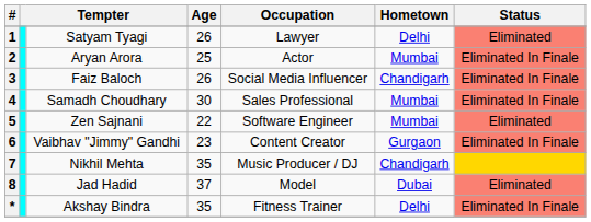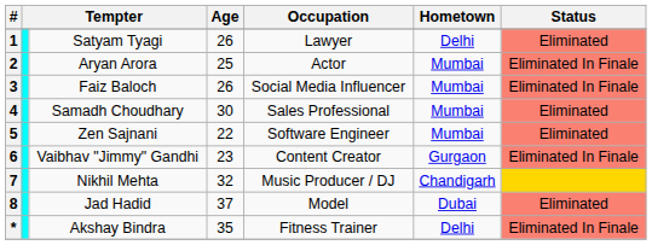 <table class="wikitable plainrowheaders" style="text-align:center; font-size: 90%; width:100%;">
 <tr>
 <th scope="col">#</th>
 <th colspan="2">Tempter</th>
 <th scope="col">Age</th>
 <th scope="col">Occupation</th>
 <th scope="col">Hometown</th>
 <th scope="col">Status</th>
 </tr>
 <tr>
 </tr>
 <tr>
 <th scope="rowgroup" rowspan="1">1</th>
 <td bgcolor="cyan"></td>
 <td>Satyam Tyagi</td>
 <td>26</td>
 <td>Lawyer</td>
 <td><a href='#'>Delhi</a></td>
 <td style="background:salmon;">Eliminated <br><em></em></td>
 </tr>
 <tr>
 <th scope="rowgroup" rowspan="1">2</th>
 <td bgcolor="cyan"></td>
 <td>Aryan Arora</td>
 <td>25</td>
 <td>Actor</td>
 <td><a href='#'>Mumbai</a></td>
 <td style="background:salmon;">Eliminated In Finale <br><em></em></td>
 </tr>
 <tr>
 <th scope="rowgroup" rowspan="1">3</th>
 <td bgcolor="cyan"></td>
 <td>Faiz Baloch</td>
 <td>26</td>
 <td>Social Media Influencer</td>
-<td><a href='#'>Chandigarh</a></td>
+<td><a href='#'>Mumbai</a></td>
 <td style="background:salmon;">Eliminated In Finale <br><em></em></td>
 </tr>
 <tr>
 <th scope="rowgroup" rowspan="1">4</th>
 <td bgcolor="cyan"></td>
 <td>Samadh Choudhary</td>
 <td>30</td>
 <td>Sales Professional</td>
 <td><a href='#'>Mumbai</a></td>
-<td style="background:salmon;">Eliminated In Finale <br><em></em></td>
+<td style="background:salmon;">Eliminated <br><em></em></td>
 </tr>
 <tr>
 <th scope="rowgroup" rowspan="1">5</th>
 <td bgcolor="cyan"></td>
 <td>Zen Sajnani</td>
 <td>22</td>
 <td>Software Engineer</td>
 <td><a href='#'>Mumbai</a></td>
 <td style="background:salmon;">Eliminated <br><em></em></td>
 </tr>
 <tr>
 <th scope="rowgroup" rowspan="1">6</th>
 <td bgcolor="cyan"></td>
 <td>Vaibhav "Jimmy" Gandhi</td>
 <td>23</td>
 <td>Content Creator</td>
 <td><a href='#'>Gurgaon</a></td>
 <td style="background:salmon;">Eliminated In Finale <br><em></em></td>
 </tr>
 <tr>
 <th scope="rowgroup" rowspan="1">7</th>
 <td bgcolor="cyan"></td>
 <td>Nikhil Mehta</td>
-<td>35</td>
+<td>32</td>
 <td>Music Producer / DJ</td>
 <td><a href='#'>Chandigarh</a></td>
 <td style="background:gold;"></td>
 </tr>
 <tr>
 <th scope="rowgroup" rowspan="1">8</th>
 <td bgcolor="cyan"></td>
 <td>Jad Hadid</td>
 <td>37</td>
 <td>Model</td>
 <td><a href='#'>Dubai</a></td>
 <td style="background:salmon;">Eliminated <br><em></em></td>
 </tr>
 <tr>
 <th scope="rowgroup" rowspan="1">*</th>
 <td Bgcolor=cyan></td>
 <td>Akshay Bindra</td>
 <td>35</td>
 <td>Fitness Trainer</td>
 <td><a href='#'>Delhi</a></td>
 <td style="background:salmon;">Eliminated In Finale <br><em></em></td>
 </tr>
 <tr>
 </tr>
 </table>
